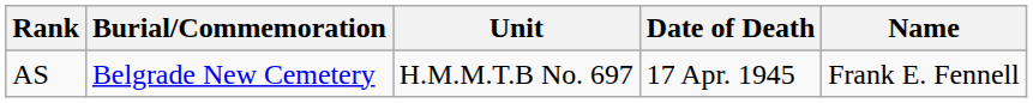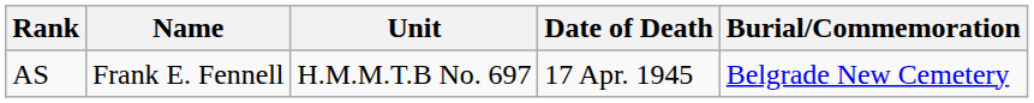 <table class="wikitable">
 <tr>
 <th>Rank</th>
-<th>Burial/Commemoration</th>
+<th>Name</th>
 <th>Unit</th>
 <th>Date of Death</th>
-<th>Name</th>
+<th>Burial/Commemoration</th>
 </tr>
 <tr>
 <td>AS</td>
-<td><a href='#'>Belgrade New Cemetery</a></td>
+<td>Frank E. Fennell</td>
 <td>H.M.M.T.B No. 697</td>
 <td>17 Apr. 1945</td>
-<td>Frank E. Fennell</td>
+<td><a href='#'>Belgrade New Cemetery</a></td>
 </tr>
 </table>
